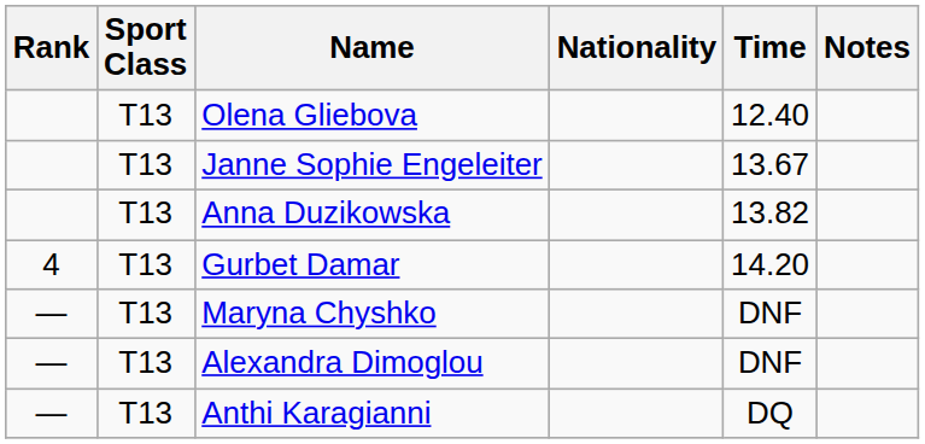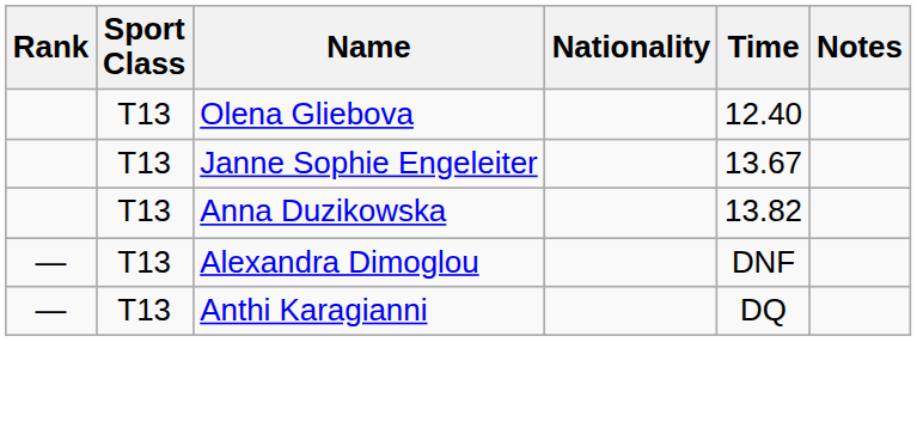 <table class="wikitable sortable" style="text-align:center">
 <tr>
 <th>Rank</th>
 <th>Sport<br>Class</th>
 <th>Name</th>
 <th>Nationality</th>
 <th>Time</th>
 <th>Notes</th>
 </tr>
 <tr>
 <td></td>
 <td>T13</td>
 <td align=left><a href='#'>Olena Gliebova</a></td>
 <td align=left></td>
 <td>12.40</td>
 <td></td>
 </tr>
 <tr>
 <td></td>
 <td>T13</td>
 <td align=left><a href='#'>Janne Sophie Engeleiter</a></td>
 <td align=left></td>
 <td>13.67</td>
 <td></td>
 </tr>
 <tr>
 <td></td>
 <td>T13</td>
 <td align=left><a href='#'>Anna Duzikowska</a></td>
 <td align=left></td>
 <td>13.82</td>
 <td></td>
 </tr>
 <tr>
-<td>4</td>
-<td>T13</td>
-<td align=left><a href='#'>Gurbet Damar</a></td>
-<td align=left></td>
-<td>14.20</td>
-<td></td>
-</tr>
-<tr>
-<td>—</td>
-<td>T13</td>
-<td align=left><a href='#'>Maryna Chyshko</a></td>
-<td align=left></td>
-<td>DNF</td>
-<td></td>
-</tr>
-<tr>
 <td>—</td>
 <td>T13</td>
 <td align=left><a href='#'>Alexandra Dimoglou</a></td>
 <td align=left></td>
 <td>DNF</td>
 <td></td>
 </tr>
 <tr>
 <td>—</td>
 <td>T13</td>
 <td align=left><a href='#'>Anthi Karagianni</a></td>
 <td align=left></td>
 <td>DQ</td>
 <td></td>
 </tr>
 </table>
